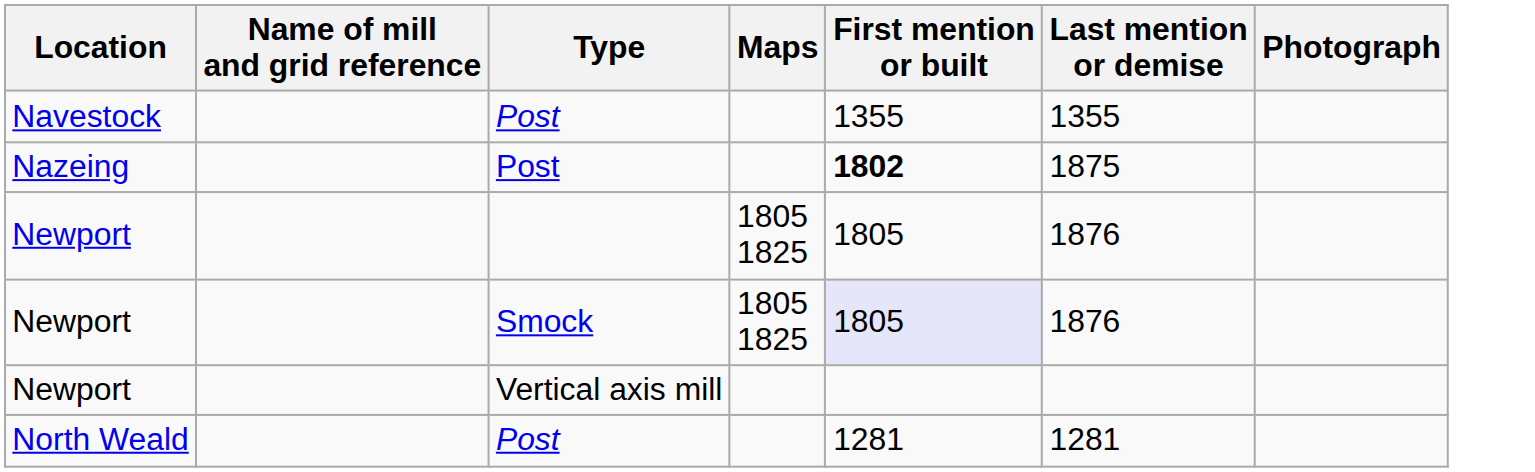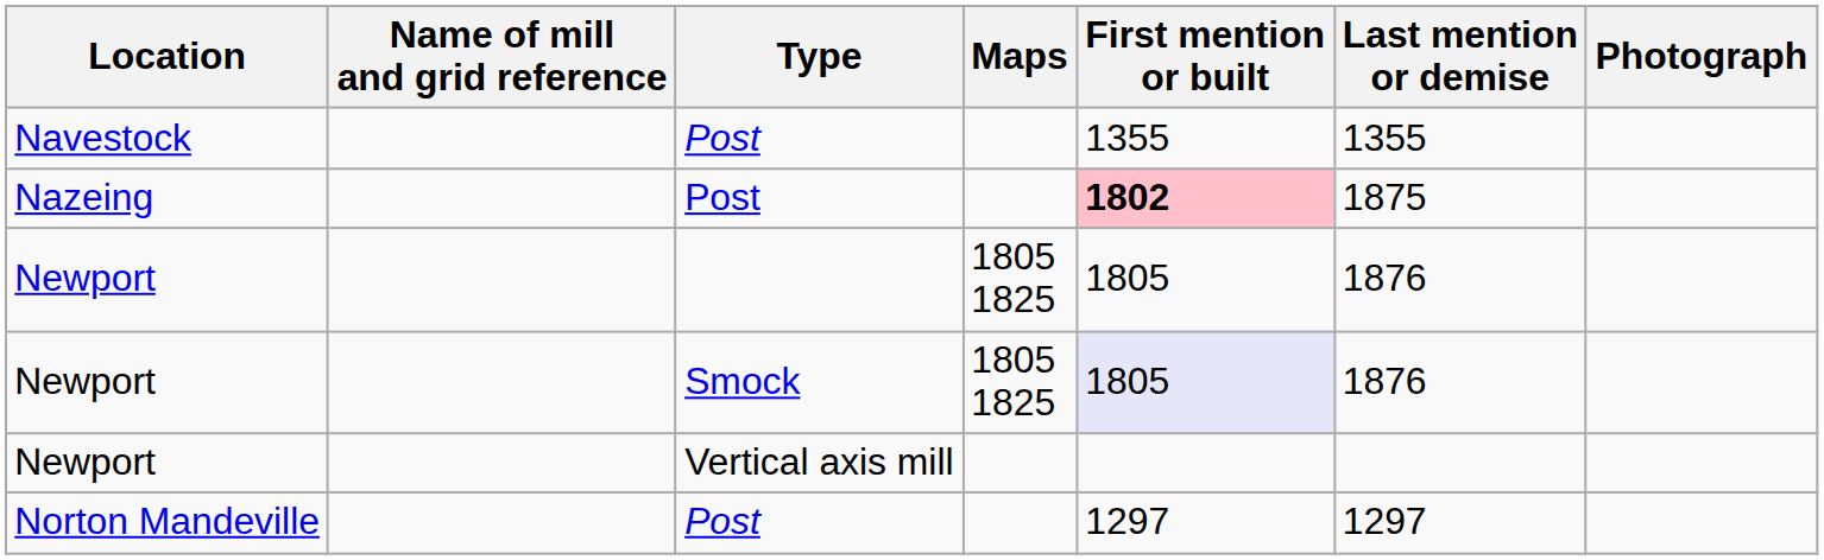 <table class="wikitable">
 <tr>
 <th>Location</th>
 <th>Name of mill<br>and grid reference</th>
 <th>Type</th>
 <th>Maps</th>
 <th>First mention<br>or built</th>
 <th>Last mention<br> or demise</th>
 <th>Photograph</th>
 </tr>
 <tr>
 <td><a href='#'>Navestock</a></td>
 <td></td>
 <td><em><a href='#'>Post</a></em></td>
 <td></td>
 <td>1355</td>
 <td>1355</td>
 <td></td>
 </tr>
 <tr>
 <td><a href='#'>Nazeing</a></td>
 <td></td>
 <td><a href='#'>Post</a></td>
 <td></td>
-<td><strong>1802</strong></td>
+<td style="background: pink;"><strong>1802</strong></td>
 <td>1875</td>
 <td></td>
 </tr>
 <tr>
 <td><a href='#'>Newport</a></td>
 <td></td>
 <td></td>
 <td>1805<br>1825</td>
 <td>1805</td>
 <td>1876</td>
 <td></td>
 </tr>
 <tr>
 <td>Newport</td>
 <td></td>
 <td><a href='#'>Smock</a></td>
 <td>1805<br>1825</td>
 <td style="background: lavender;">1805</td>
 <td>1876</td>
 <td></td>
 </tr>
 <tr>
 <td>Newport</td>
 <td></td>
 <td>Vertical axis mill</td>
 <td></td>
 <td></td>
 <td></td>
 <td></td>
 </tr>
 <tr>
-<td><a href='#'>North Weald</a></td>
+<td><a href='#'>Norton Mandeville</a></td>
 <td></td>
 <td><em><a href='#'>Post</a></em></td>
 <td></td>
-<td>1281</td>
-<td>1281</td>
+<td>1297</td>
+<td>1297</td>
 <td></td>
 </tr>
 </table>
